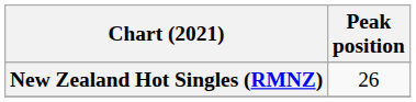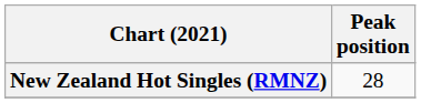 <table class="wikitable sortable plainrowheaders" style="text-align:center">
 <tr>
 <th scope="col">Chart (2021)</th>
 <th scope="col">Peak<br>position</th>
 </tr>
 <tr>
 </tr>
 <tr>
 </tr>
 <tr>
 <th scope="row">New Zealand Hot Singles (<a href='#'>RMNZ</a>)</th>
-<td>26</td>
+<td>28</td>
 </tr>
 <tr>
 </tr>
 <tr>
 </tr>
 </table>
